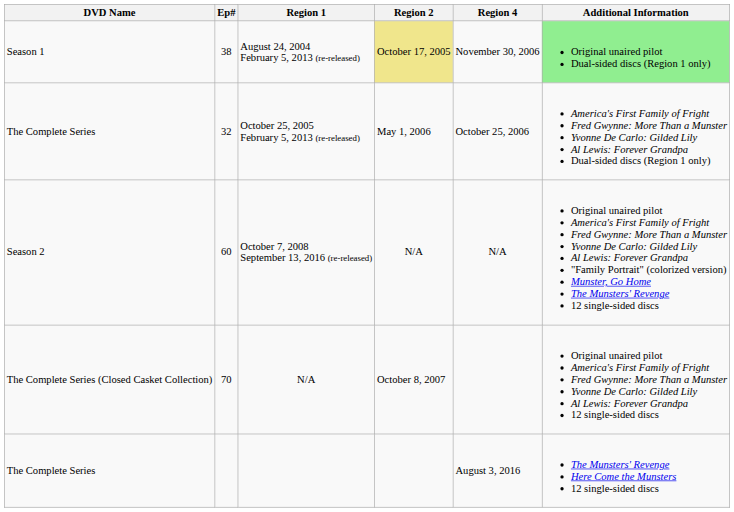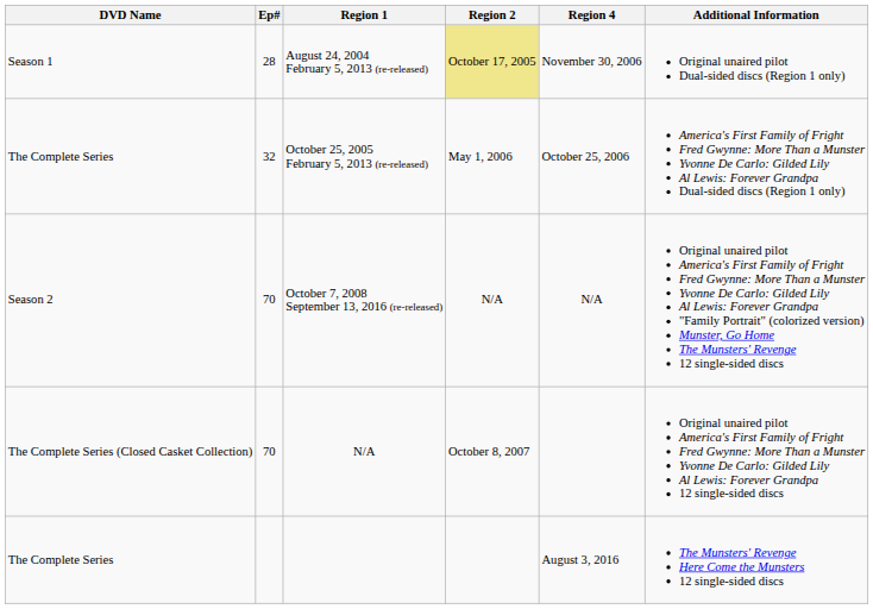 <table class="wikitable">
 <tr>
 <th>DVD Name</th>
 <th>Ep#</th>
 <th>Region 1</th>
 <th>Region 2</th>
 <th>Region 4</th>
 <th>Additional Information</th>
 </tr>
 <tr>
 <td>Season 1</td>
-<td style="text-align:center;">38</td>
+<td style="text-align:center;">28</td>
 <td>August 24, 2004<br>February 5, 2013 <small>(re-released)</small></td>
 <td style="background: khaki;">October 17, 2005</td>
 <td>November 30, 2006</td>
-<td style="background: lightgreen;"><br><ul><li>Original unaired pilot</li><li>Dual-sided discs (Region 1 only)</li></ul></td>
+<td><br><ul><li>Original unaired pilot</li><li>Dual-sided discs (Region 1 only)</li></ul></td>
 </tr>
 <tr>
 <td>The Complete Series</td>
 <td style="text-align:center;">32</td>
 <td>October 25, 2005<br>February 5, 2013 <small>(re-released)</small></td>
 <td>May 1, 2006</td>
 <td>October 25, 2006</td>
 <td><br><ul><li><em>America's First Family of Fright</em></li><li><em>Fred Gwynne: More Than a Munster</em></li><li><em>Yvonne De Carlo: Gilded Lily</em></li><li><em>Al Lewis: Forever Grandpa</em></li><li>Dual-sided discs (Region 1 only)</li></ul></td>
 </tr>
 <tr>
 <td>Season 2</td>
-<td style="text-align:center;">60</td>
+<td style="text-align:center;">70</td>
 <td>October 7, 2008<br>September 13, 2016 <small>(re-released)</small></td>
 <td style="text-align:center;">N/A</td>
 <td style="text-align:center;">N/A</td>
 <td><br><ul><li>Original unaired pilot</li><li><em>America's First Family of Fright</em></li><li><em>Fred Gwynne: More Than a Munster</em></li><li><em>Yvonne De Carlo: Gilded Lily</em></li><li><em>Al Lewis: Forever Grandpa</em></li><li>"Family Portrait" (colorized version)</li><li><em><a href='#'>Munster, Go Home</a></em></li><li><em><a href='#'>The Munsters' Revenge</a></em></li><li>12 single-sided discs</li></ul></td>
 </tr>
 <tr>
 <td>The Complete Series (Closed Casket Collection)</td>
 <td style="text-align:center;">70</td>
 <td style="text-align:center;">N/A</td>
 <td>October 8, 2007</td>
 <td></td>
 <td><br><ul><li>Original unaired pilot</li><li><em>America's First Family of Fright</em></li><li><em>Fred Gwynne: More Than a Munster</em></li><li><em>Yvonne De Carlo: Gilded Lily</em></li><li><em>Al Lewis: Forever Grandpa</em></li><li>12 single-sided discs</li></ul></td>
 </tr>
 <tr>
 <td>The Complete Series</td>
 <td></td>
 <td></td>
 <td></td>
 <td>August 3, 2016</td>
 <td><br><ul><li><em><a href='#'>The Munsters' Revenge</a></em></li><li><em><a href='#'>Here Come the Munsters</a></em></li><li>12 single-sided discs</li></ul></td>
 </tr>
 </table>
